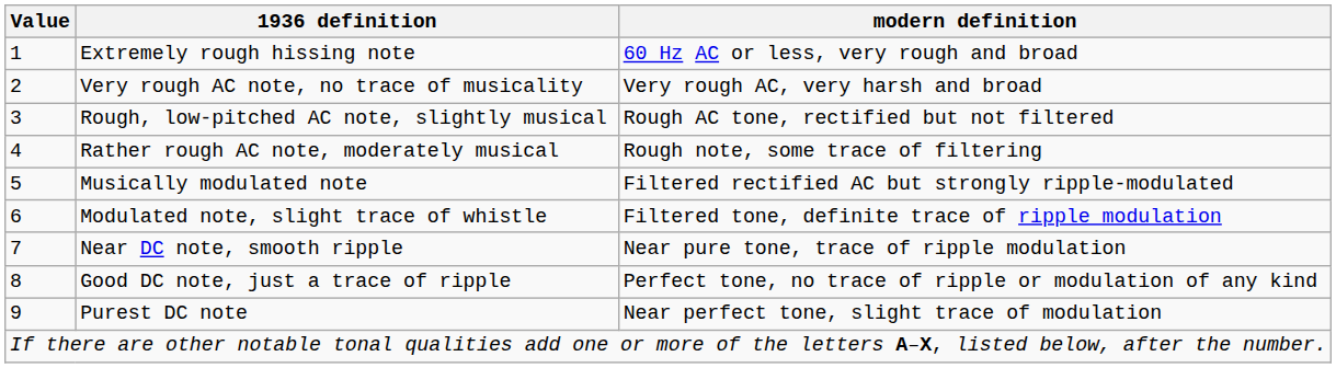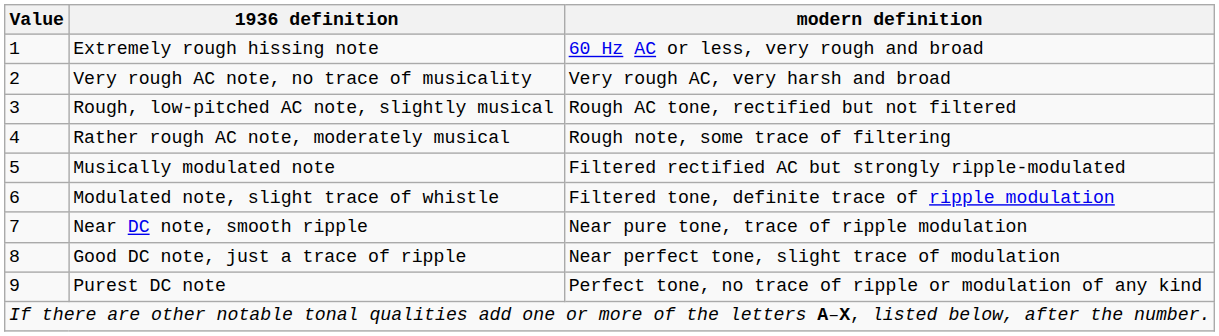 <table class="wikitable">
 <tr>
 <th>Value</th>
 <th>1936 definition</th>
 <th>modern definition</th>
 </tr>
 <tr>
 <td>1</td>
 <td>Extremely rough hissing note</td>
 <td><a href='#'>60 Hz</a> <a href='#'>AC</a> or less, very rough and broad</td>
 </tr>
 <tr>
 <td>2</td>
 <td>Very rough AC note, no trace of musicality</td>
 <td>Very rough AC, very harsh and broad</td>
 </tr>
 <tr>
 <td>3</td>
 <td>Rough, low-pitched AC note, slightly musical</td>
 <td>Rough AC tone, rectified but not filtered</td>
 </tr>
 <tr>
 <td>4</td>
 <td>Rather rough AC note, moderately musical</td>
 <td>Rough note, some trace of filtering</td>
 </tr>
 <tr>
 <td>5</td>
 <td>Musically modulated note</td>
 <td>Filtered rectified AC but strongly ripple-modulated</td>
 </tr>
 <tr>
 <td>6</td>
 <td>Modulated note, slight trace of whistle</td>
 <td>Filtered tone, definite trace of <a href='#'>ripple modulation</a></td>
 </tr>
 <tr>
 <td>7</td>
 <td>Near <a href='#'>DC</a> note, smooth ripple</td>
 <td>Near pure tone, trace of ripple modulation</td>
 </tr>
 <tr>
 <td>8</td>
 <td>Good DC note, just a trace of ripple</td>
-<td>Perfect tone, no trace of ripple or modulation of any kind</td>
+<td>Near perfect tone, slight trace of modulation</td>
 </tr>
 <tr>
 <td>9</td>
 <td>Purest DC note</td>
-<td>Near perfect tone, slight trace of modulation</td>
+<td>Perfect tone, no trace of ripple or modulation of any kind</td>
 </tr>
 <tr>
 <td colspan=3 align="center"><em>If there are other notable tonal qualities add one or more of the letters</em> <strong>A</strong>–<strong>X</strong>, <em>listed below, after the number.</em></td>
 </tr>
 </table>
